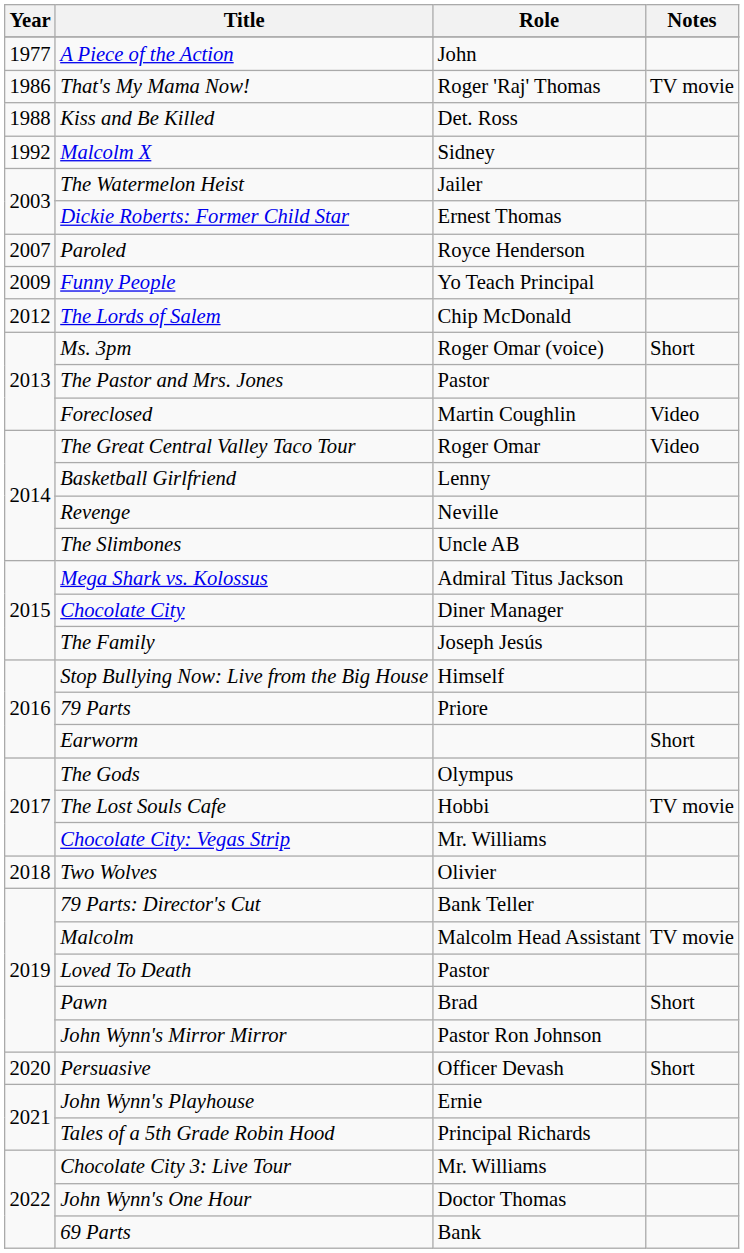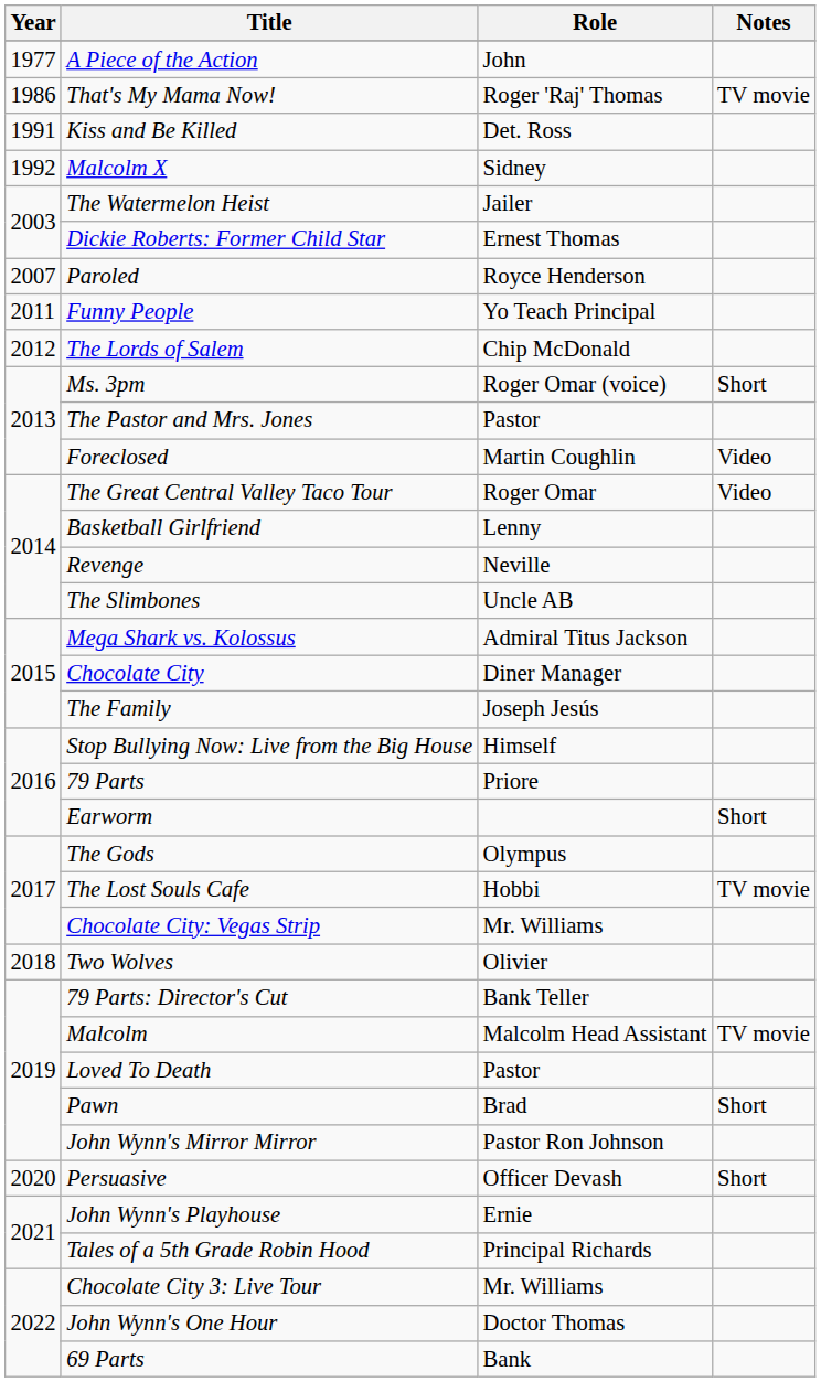 <table class="wikitable plainrowheaders sortable" style="margin-right: 0;">
 <tr>
 <th scope="col">Year</th>
 <th scope="col">Title</th>
 <th scope="col">Role</th>
 <th scope="col" class="unsortable">Notes</th>
 </tr>
 <tr>
 </tr>
 <tr>
 <td>1977</td>
 <td><em><a href='#'>A Piece of the Action</a></em></td>
 <td>John</td>
 <td></td>
 </tr>
 <tr>
 <td>1986</td>
 <td><em>That's My Mama Now!</em></td>
 <td>Roger 'Raj' Thomas</td>
 <td>TV movie</td>
 </tr>
 <tr>
-<td>1988</td>
+<td>1991</td>
 <td><em>Kiss and Be Killed</em></td>
 <td>Det. Ross</td>
 <td></td>
 </tr>
 <tr>
 <td>1992</td>
 <td><em><a href='#'>Malcolm X</a></em></td>
 <td>Sidney</td>
 <td></td>
 </tr>
 <tr>
 <td rowspan=2>2003</td>
 <td><em>The Watermelon Heist</em></td>
 <td>Jailer</td>
 <td></td>
 </tr>
 <tr>
 <td><em><a href='#'>Dickie Roberts: Former Child Star</a></em></td>
 <td>Ernest Thomas</td>
 <td></td>
 </tr>
 <tr>
 <td>2007</td>
 <td><em>Paroled</em></td>
 <td>Royce Henderson</td>
 <td></td>
 </tr>
 <tr>
-<td>2009</td>
+<td>2011</td>
 <td><em><a href='#'>Funny People</a></em></td>
 <td>Yo Teach Principal</td>
 <td></td>
 </tr>
 <tr>
 <td>2012</td>
 <td><em><a href='#'>The Lords of Salem</a></em></td>
 <td>Chip McDonald</td>
 <td></td>
 </tr>
 <tr>
 <td rowspan=3>2013</td>
 <td><em>Ms. 3pm</em></td>
 <td>Roger Omar (voice)</td>
 <td>Short</td>
 </tr>
 <tr>
 <td><em>The Pastor and Mrs. Jones</em></td>
 <td>Pastor</td>
 <td></td>
 </tr>
 <tr>
 <td><em>Foreclosed</em></td>
 <td>Martin Coughlin</td>
 <td>Video</td>
 </tr>
 <tr>
 <td rowspan=4>2014</td>
 <td><em>The Great Central Valley Taco Tour</em></td>
 <td>Roger Omar</td>
 <td>Video</td>
 </tr>
 <tr>
 <td><em>Basketball Girlfriend</em></td>
 <td>Lenny</td>
 <td></td>
 </tr>
 <tr>
 <td><em>Revenge</em></td>
 <td>Neville</td>
 <td></td>
 </tr>
 <tr>
 <td><em>The Slimbones</em></td>
 <td>Uncle AB</td>
 <td></td>
 </tr>
 <tr>
 <td rowspan=3>2015</td>
 <td><em><a href='#'>Mega Shark vs. Kolossus</a></em></td>
 <td>Admiral Titus Jackson</td>
 <td></td>
 </tr>
 <tr>
 <td><em><a href='#'>Chocolate City</a></em></td>
 <td>Diner Manager</td>
 <td></td>
 </tr>
 <tr>
 <td><em>The Family</em></td>
 <td>Joseph Jesús</td>
 <td></td>
 </tr>
 <tr>
 <td rowspan=3>2016</td>
 <td><em>Stop Bullying Now: Live from the Big House</em></td>
 <td>Himself</td>
 <td></td>
 </tr>
 <tr>
 <td><em>79 Parts</em></td>
 <td>Priore</td>
 <td></td>
 </tr>
 <tr>
 <td><em>Earworm</em></td>
 <td></td>
 <td>Short</td>
 </tr>
 <tr>
 <td rowspan=3>2017</td>
 <td><em>The Gods</em></td>
 <td>Olympus</td>
 <td></td>
 </tr>
 <tr>
 <td><em>The Lost Souls Cafe</em></td>
 <td>Hobbi</td>
 <td>TV movie</td>
 </tr>
 <tr>
 <td><em><a href='#'>Chocolate City: Vegas Strip</a></em></td>
 <td>Mr. Williams</td>
 <td></td>
 </tr>
 <tr>
 <td>2018</td>
 <td><em>Two Wolves</em></td>
 <td>Olivier</td>
 <td></td>
 </tr>
 <tr>
 <td rowspan=5>2019</td>
 <td><em>79 Parts: Director's Cut</em></td>
 <td>Bank Teller</td>
 <td></td>
 </tr>
 <tr>
 <td><em>Malcolm</em></td>
 <td>Malcolm Head Assistant</td>
 <td>TV movie</td>
 </tr>
 <tr>
 <td><em>Loved To Death</em></td>
 <td>Pastor</td>
 <td></td>
 </tr>
 <tr>
 <td><em>Pawn</em></td>
 <td>Brad</td>
 <td>Short</td>
 </tr>
 <tr>
 <td><em>John Wynn's Mirror Mirror</em></td>
 <td>Pastor Ron Johnson</td>
 <td></td>
 </tr>
 <tr>
 <td>2020</td>
 <td><em>Persuasive</em></td>
 <td>Officer Devash</td>
 <td>Short</td>
 </tr>
 <tr>
 <td rowspan=2>2021</td>
 <td><em>John Wynn's Playhouse</em></td>
 <td>Ernie</td>
 <td></td>
 </tr>
 <tr>
 <td><em>Tales of a 5th Grade Robin Hood</em></td>
 <td>Principal Richards</td>
 <td></td>
 </tr>
 <tr>
 <td rowspan=3>2022</td>
 <td><em>Chocolate City 3: Live Tour</em></td>
 <td>Mr. Williams</td>
 <td></td>
 </tr>
 <tr>
 <td><em>John Wynn's One Hour</em></td>
 <td>Doctor Thomas</td>
 <td></td>
 </tr>
 <tr>
 <td><em>69 Parts</em></td>
 <td>Bank</td>
 <td></td>
 </tr>
 </table>
